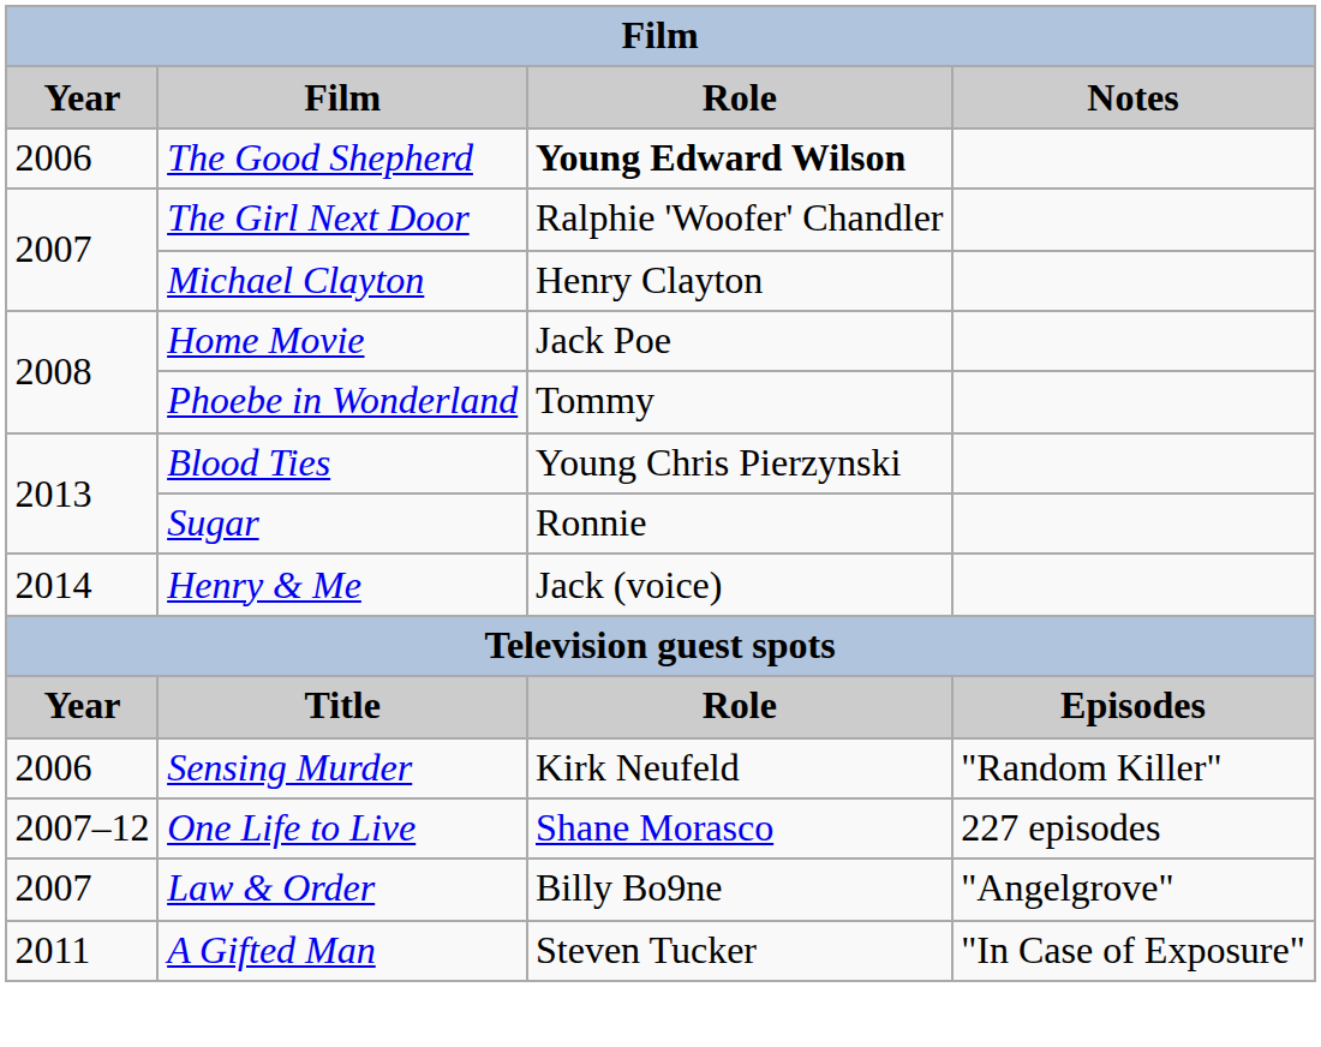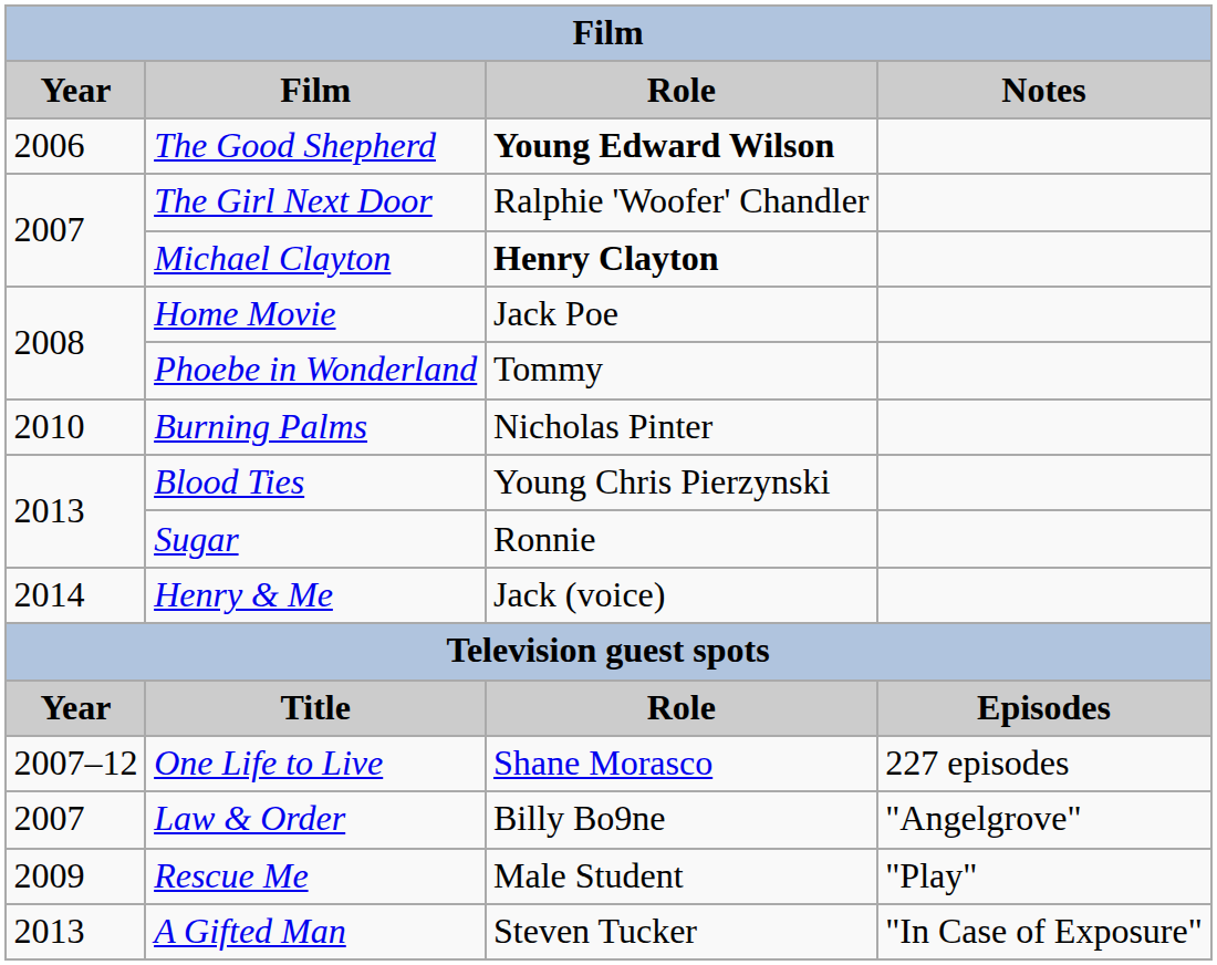 <table class="wikitable" style="font-size:100%">
 <tr style="text-align:center;">
 <th colspan=4 style="background:#B0C4DE;">Film</th>
 </tr>
 <tr style="text-align:center;">
 <th style="background:#ccc;">Year</th>
 <th style="background:#ccc;">Film</th>
 <th style="background:#ccc;">Role</th>
 <th style="background:#ccc;">Notes</th>
 </tr>
 <tr>
 <td>2006</td>
 <td><em><a href='#'>The Good Shepherd</a></em></td>
 <td><strong>Young Edward Wilson</strong></td>
 <td></td>
 </tr>
 <tr>
 <td rowspan="2">2007</td>
 <td><em><a href='#'>The Girl Next Door</a></em></td>
 <td>Ralphie 'Woofer' Chandler</td>
 <td></td>
 </tr>
 <tr>
 <td><em><a href='#'>Michael Clayton</a></em></td>
-<td>Henry Clayton</td>
+<td><strong>Henry Clayton</strong></td>
 <td></td>
 </tr>
 <tr>
 <td rowspan="2">2008</td>
 <td><em><a href='#'>Home Movie</a></em></td>
 <td>Jack Poe</td>
 <td></td>
 </tr>
 <tr>
 <td><em><a href='#'>Phoebe in Wonderland</a></em></td>
 <td>Tommy</td>
+<td></td>
+</tr>
+<tr>
+<td>2010</td>
+<td><em><a href='#'>Burning Palms</a></em></td>
+<td>Nicholas Pinter</td>
 <td></td>
 </tr>
 <tr>
 <td rowspan="2">2013</td>
 <td><em><a href='#'>Blood Ties</a></em></td>
 <td>Young Chris Pierzynski</td>
 <td></td>
 </tr>
 <tr>
 <td><em><a href='#'>Sugar</a></em></td>
 <td>Ronnie</td>
 <td></td>
 </tr>
 <tr>
 <td>2014</td>
 <td><em><a href='#'>Henry & Me</a></em></td>
 <td>Jack (voice) </td>
 <td></td>
 </tr>
 <tr style="text-align:center;">
 <th colspan=4 style="background:#B0C4DE;">Television guest spots</th>
 </tr>
 <tr style="text-align:center;">
 <th style="background:#ccc;">Year</th>
 <th style="background:#ccc;">Title</th>
 <th style="background:#ccc;">Role</th>
 <th style="background:#ccc;">Episodes</th>
 </tr>
 <tr>
-<td>2006</td>
-<td><em><a href='#'>Sensing Murder</a></em></td>
-<td>Kirk Neufeld</td>
-<td>"Random Killer"</td>
-</tr>
-<tr>
 <td>2007–12</td>
 <td><em><a href='#'>One Life to Live</a></em></td>
 <td><a href='#'>Shane Morasco</a></td>
 <td>227 episodes</td>
 </tr>
 <tr>
 <td>2007</td>
 <td><em><a href='#'>Law & Order</a></em></td>
 <td>Billy Bo9ne</td>
 <td>"Angelgrove"</td>
 </tr>
 <tr>
-<td>2011</td>
+<td>2009</td>
+<td><em><a href='#'>Rescue Me</a></em></td>
+<td>Male Student</td>
+<td>"Play"</td>
+</tr>
+<tr>
+<td>2013</td>
 <td><em><a href='#'>A Gifted Man</a></em></td>
 <td>Steven Tucker</td>
 <td>"In Case of Exposure"</td>
 </tr>
 </table>
